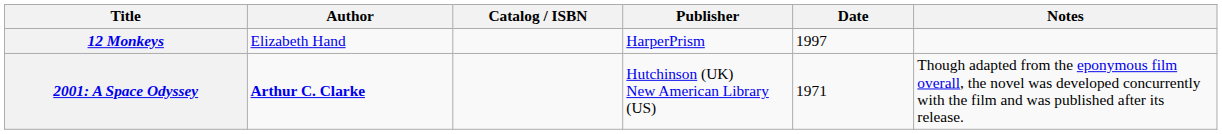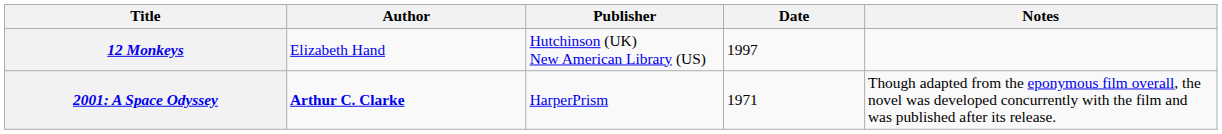 <table class="wikitable sortable" style="width:100%;">
 <tr>
 <th width=20%>Title</th>
 <th width=17%>Author</th>
-<th width=14%>Catalog / ISBN</th>
 <th width=14%>Publisher</th>
 <th width=10%>Date</th>
 <th width=25%>Notes</th>
 </tr>
 <tr>
 <th><em><a href='#'>12 Monkeys</a></em></th>
 <td><a href='#'>Elizabeth Hand</a></td>
-<td></td>
-<td><a href='#'>HarperPrism</a></td>
+<td><a href='#'>Hutchinson</a> (UK) <br> <a href='#'>New American Library</a> (US)</td>
 <td>1997</td>
 <td></td>
 </tr>
 <tr>
 <th><em><a href='#'>2001: A Space Odyssey</a></em></th>
 <td><strong><a href='#'>Arthur C. Clarke</a></strong></td>
-<td></td>
-<td><a href='#'>Hutchinson</a> (UK) <br> <a href='#'>New American Library</a> (US)</td>
+<td><a href='#'>HarperPrism</a></td>
 <td>1971</td>
 <td>Though adapted from the <a href='#'>eponymous film overall</a>, the novel was developed concurrently with the film and was published after its release.</td>
 </tr>
 </table>
